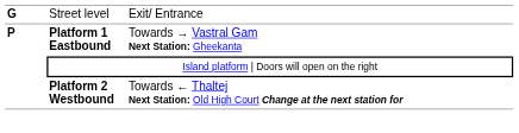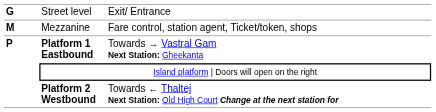 <table table border=0 cellspacing=0 cellpadding=3>
 <tr>
 <td style="border-top:solid 1px gray;border-bottom:solid 1px gray;" width=50 valign=top><strong>G</strong></td>
 <td style="border-top:solid 1px gray;border-bottom:solid 1px gray;" width=100 valign=top>Street level</td>
 <td style="border-top:solid 1px gray;border-bottom:solid 1px gray;" width=510 valign=top>Exit/ Entrance</td>
+</tr>
+<tr>
+<td style="border-bottom:solid 1px gray;"><strong>M</strong></td>
+<td style="border-bottom:solid 1px gray;">Mezzanine</td>
+<td style="border-bottom:solid 1px gray;">Fare control, station agent, Ticket/token, shops</td>
 </tr>
 <tr>
 <td style="border-bottom:solid 1px gray;" width=50 rowspan=3 valign=top><strong>P</strong></td>
 <td style="border-bottom:solid 1px white;" width=100><span><strong>Platform 1</strong><br><strong>Eastbound</strong></span></td>
 <td style="border-bottom:solid 1px white;" width=510>Towards → <a href='#'>Vastral Gam</a><br><small><strong>Next Station:</strong> <a href='#'>Gheekanta</a></small></td>
 </tr>
 <tr>
 <td style="border-top:solid 2px black;border-right:solid 2px black;border-left:solid 2px black;border-bottom:solid 2px black;text-align:center;" colspan=2><small><a href='#'>Island platform</a> | Doors will open on the right </small></td>
 </tr>
 <tr>
 <td style="border-bottom:solid 1px gray;" width=100><span><strong>Platform 2</strong><br><strong>Westbound</strong></span></td>
 <td style="border-bottom:solid 1px gray;" width="510">Towards ← <a href='#'>Thaltej</a><br><small><strong>Next Station:</strong> <a href='#'>Old High Court</a> <strong><em>Change at the next station for <strong><em></small></td>
 </tr>
 </table>
